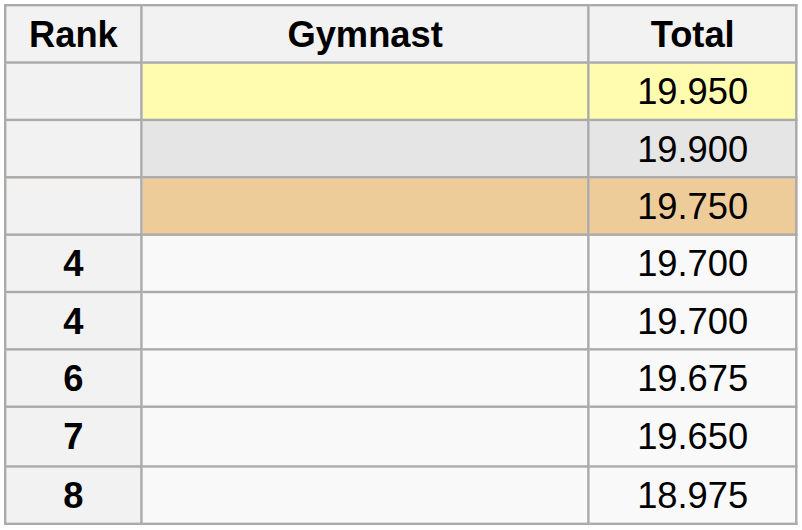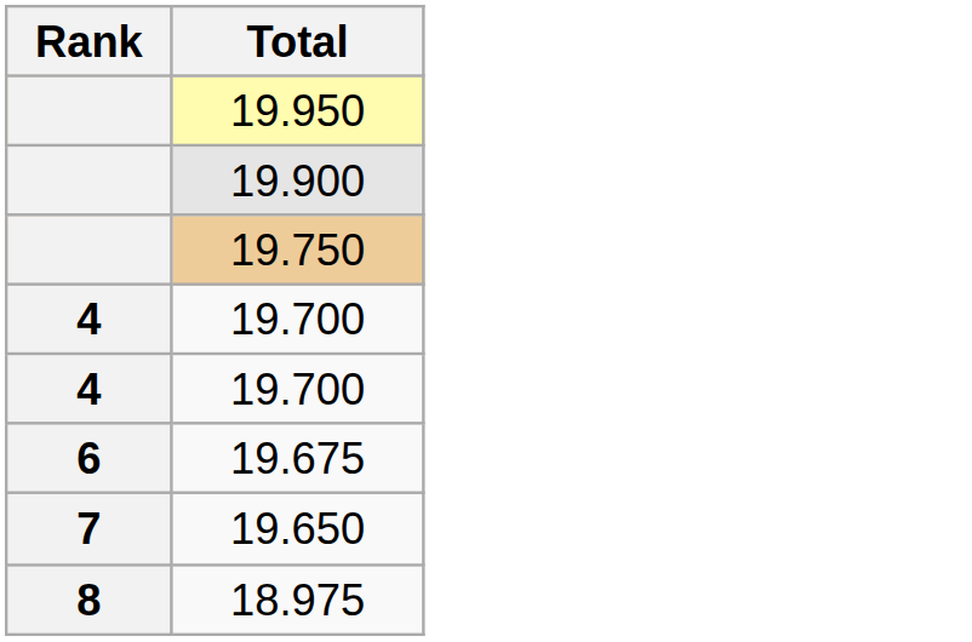 <table class="wikitable sortable" style="text-align:center; font-size:95%">
 <tr>
 <th scope="col" style="width:50px;">Rank</th>
-<th scope="col" style="width:180px;">Gymnast</th>
 <th scope="col" style="width:80px;">Total</th>
 </tr>
 <tr style="background:#fffcaf;">
 <th scope=row style="text-align:center"></th>
-<td style="text-align:left;"></td>
 <td>19.950</td>
 </tr>
 <tr style="background:#e5e5e5;">
 <th scope=row style="text-align:center"></th>
-<td style="text-align:left;"></td>
 <td>19.900</td>
 </tr>
 <tr style="background:#ec9;">
 <th scope=row style="text-align:center"></th>
-<td style="text-align:left;"></td>
 <td>19.750</td>
 </tr>
 <tr>
 <th scope=row style="text-align:center">4</th>
-<td style="text-align:left;"></td>
 <td>19.700</td>
 </tr>
 <tr>
 <th scope=row style="text-align:center">4</th>
-<td style="text-align:left;"></td>
 <td>19.700</td>
 </tr>
 <tr>
 <th scope=row style="text-align:center">6</th>
-<td style="text-align:left;"></td>
 <td>19.675</td>
 </tr>
 <tr>
 <th scope=row style="text-align:center">7</th>
-<td style="text-align:left;"></td>
 <td>19.650</td>
 </tr>
 <tr>
 <th scope=row style="text-align:center">8</th>
-<td style="text-align:left;"></td>
 <td>18.975</td>
 </tr>
 </table>
